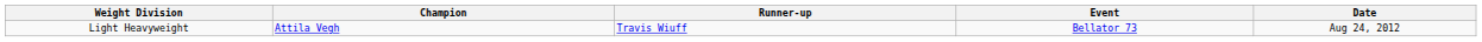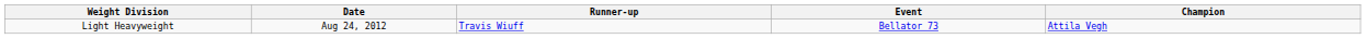 <table class="wikitable" width="99%" style="text-align:center;">
 <tr>
 <th width="18%">Weight Division</th>
-<th width="23%">Champion</th>
+<th width="15%">Date</th>
 <th width="23%">Runner-up</th>
 <th width="20%">Event</th>
-<th width="15%">Date</th>
+<th width="23%">Champion</th>
 </tr>
 <tr>
 <td>Light Heavyweight</td>
-<td align=left> <a href='#'>Attila Vegh</a></td>
+<td>Aug 24, 2012</td>
 <td align=left> <a href='#'>Travis Wiuff</a></td>
 <td><a href='#'>Bellator 73</a></td>
-<td>Aug 24, 2012</td>
+<td align=left> <a href='#'>Attila Vegh</a></td>
 </tr>
 </table>
